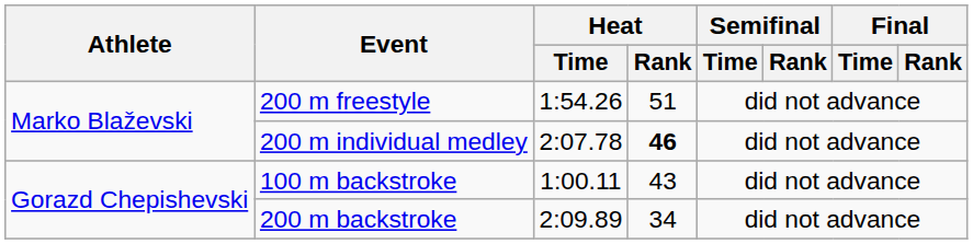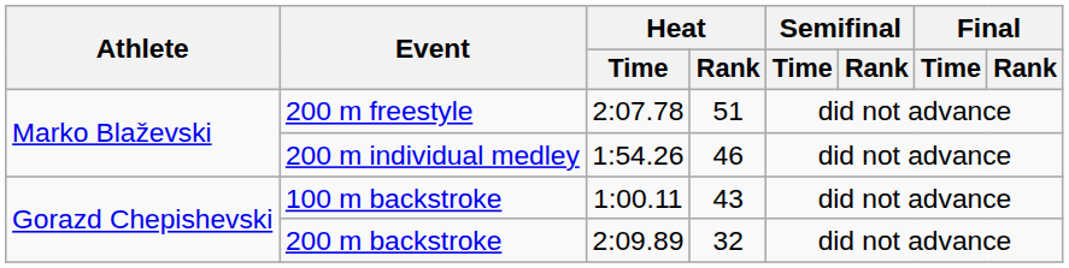 <table class=wikitable style="font-size:90%">
 <tr>
 <th rowspan="2">Athlete</th>
 <th rowspan="2">Event</th>
 <th colspan="2">Heat</th>
 <th colspan="2">Semifinal</th>
 <th colspan="2">Final</th>
 </tr>
 <tr style="font-size:95%">
 <th>Time</th>
 <th>Rank</th>
 <th>Time</th>
 <th>Rank</th>
 <th>Time</th>
 <th>Rank</th>
 </tr>
 <tr align=center>
 <td align=left rowspan=2><a href='#'>Marko Blaževski</a></td>
 <td align=left><a href='#'>200 m freestyle</a></td>
-<td>1:54.26</td>
+<td>2:07.78</td>
 <td>51</td>
 <td colspan=4>did not advance</td>
 </tr>
 <tr align=center>
 <td align=left><a href='#'>200 m individual medley</a></td>
-<td>2:07.78</td>
-<td><strong>46</strong></td>
+<td>1:54.26</td>
+<td>46</td>
 <td colspan=4>did not advance</td>
 </tr>
 <tr align=center>
 <td align=left rowspan=2><a href='#'>Gorazd Chepishevski</a></td>
 <td align=left><a href='#'>100 m backstroke</a></td>
 <td>1:00.11</td>
 <td>43</td>
 <td colspan=4>did not advance</td>
 </tr>
 <tr align=center>
 <td align=left><a href='#'>200 m backstroke</a></td>
 <td>2:09.89</td>
-<td>34</td>
+<td>32</td>
 <td colspan=4>did not advance</td>
 </tr>
 </table>
